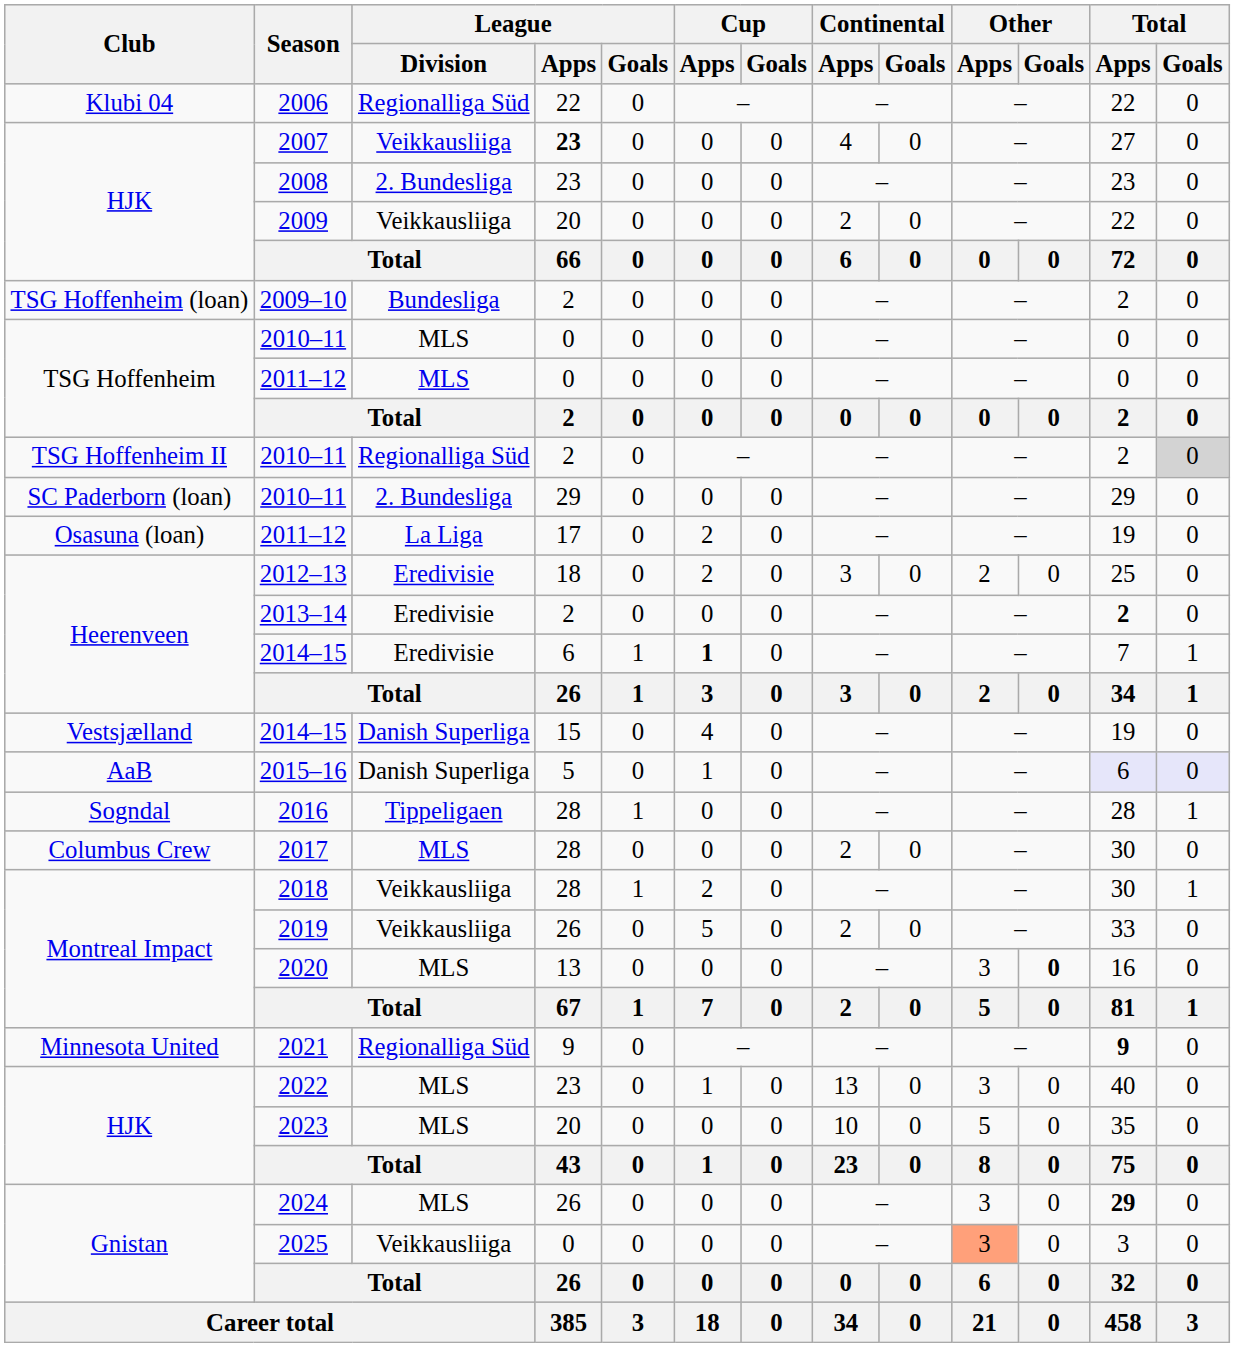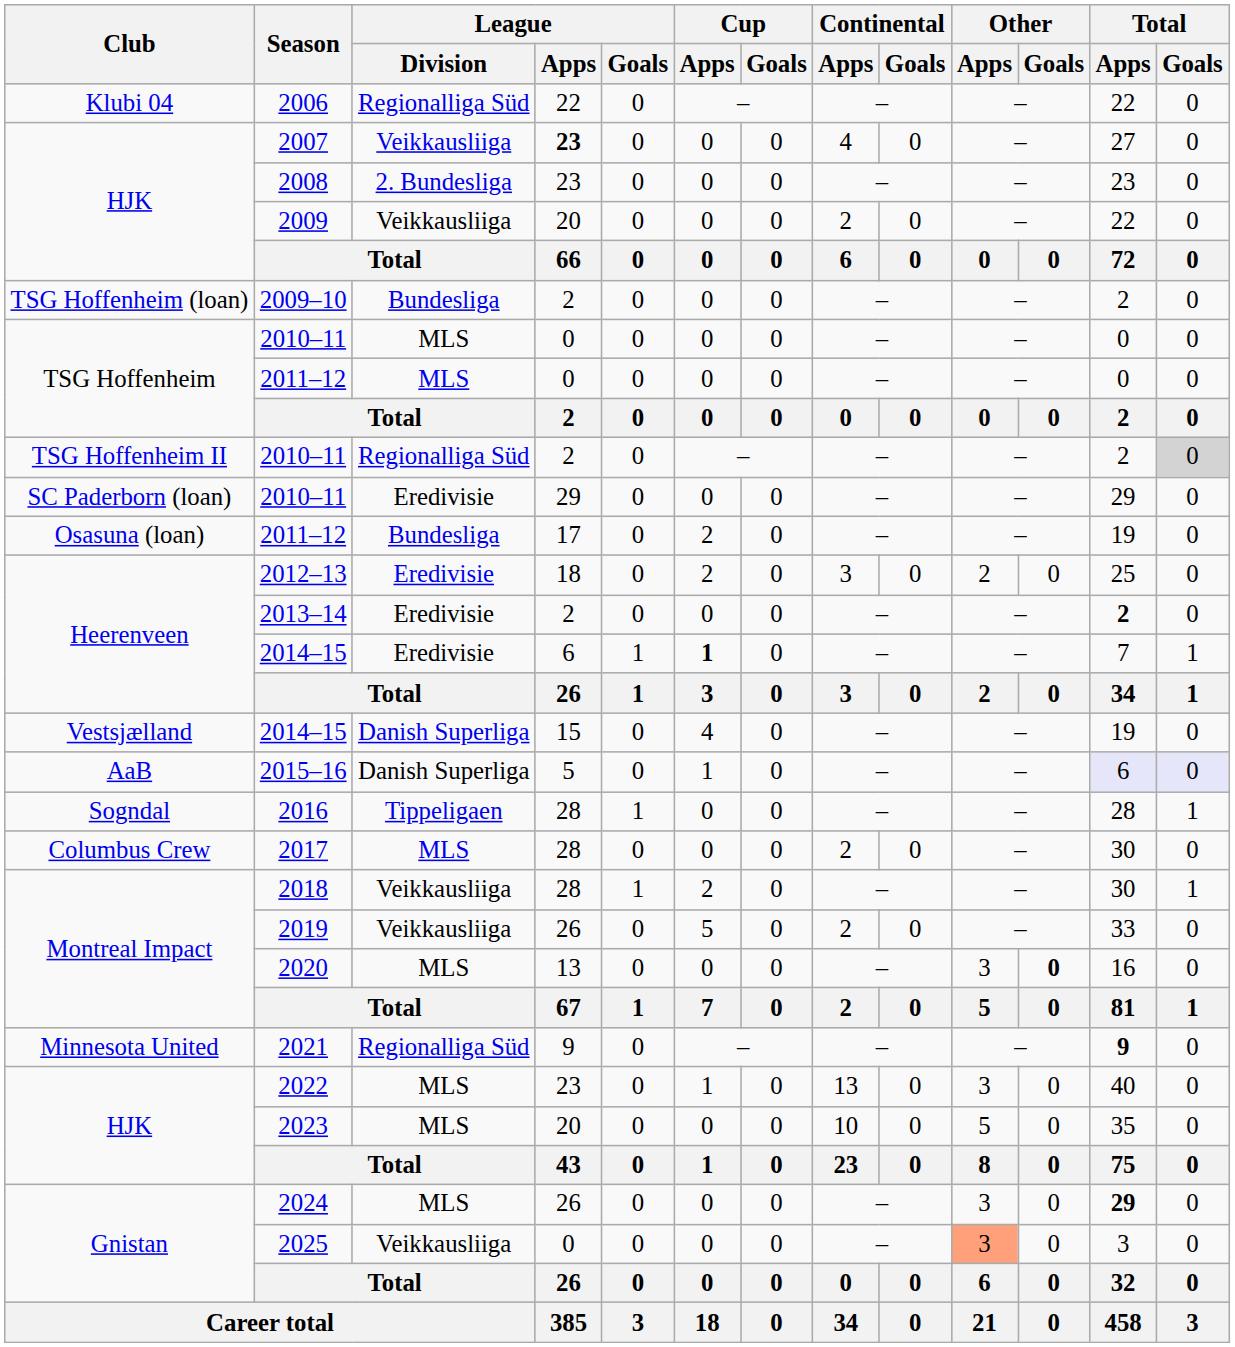 <table class="wikitable" style="text-align: center;">
 <tr>
 <th rowspan=2>Club</th>
 <th rowspan=2>Season</th>
 <th colspan=3>League</th>
 <th colspan=2>Cup</th>
 <th colspan=2>Continental</th>
 <th colspan=2>Other</th>
 <th colspan=2>Total</th>
 </tr>
 <tr>
 <th>Division</th>
 <th>Apps</th>
 <th>Goals</th>
 <th>Apps</th>
 <th>Goals</th>
 <th>Apps</th>
 <th>Goals</th>
 <th>Apps</th>
 <th>Goals</th>
 <th>Apps</th>
 <th>Goals</th>
 </tr>
 <tr>
 <td><a href='#'>Klubi 04</a></td>
 <td><a href='#'>2006</a></td>
 <td><a href='#'>Regionalliga Süd</a></td>
 <td>22</td>
 <td>0</td>
 <td colspan=2>–</td>
 <td colspan=2>–</td>
 <td colspan=2>–</td>
 <td>22</td>
 <td>0</td>
 </tr>
 <tr>
 <td rowspan=4><a href='#'>HJK</a></td>
 <td><a href='#'>2007</a></td>
 <td><a href='#'>Veikkausliiga</a></td>
 <td><strong>23</strong></td>
 <td>0</td>
 <td>0</td>
 <td>0</td>
 <td>4</td>
 <td>0</td>
 <td colspan=2>–</td>
 <td>27</td>
 <td>0</td>
 </tr>
 <tr>
 <td><a href='#'>2008</a></td>
 <td><a href='#'>2. Bundesliga</a></td>
 <td>23</td>
 <td>0</td>
 <td>0</td>
 <td>0</td>
 <td colspan=2>–</td>
 <td colspan=2>–</td>
 <td>23</td>
 <td>0</td>
 </tr>
 <tr>
 <td><a href='#'>2009</a></td>
 <td>Veikkausliiga</td>
 <td>20</td>
 <td>0</td>
 <td>0</td>
 <td>0</td>
 <td>2</td>
 <td>0</td>
 <td colspan=2>–</td>
 <td>22</td>
 <td>0</td>
 </tr>
 <tr>
 <th colspan=2>Total</th>
 <th>66</th>
 <th>0</th>
 <th>0</th>
 <th>0</th>
 <th>6</th>
 <th>0</th>
 <th>0</th>
 <th>0</th>
 <th>72</th>
 <th>0</th>
 </tr>
 <tr>
 <td><a href='#'>TSG Hoffenheim</a> (loan)</td>
 <td><a href='#'>2009–10</a></td>
 <td><a href='#'>Bundesliga</a></td>
 <td>2</td>
 <td>0</td>
 <td>0</td>
 <td>0</td>
 <td colspan=2>–</td>
 <td colspan=2>–</td>
 <td>2</td>
 <td>0</td>
 </tr>
 <tr>
 <td rowspan=3>TSG Hoffenheim</td>
 <td><a href='#'>2010–11</a></td>
 <td>MLS</td>
 <td>0</td>
 <td>0</td>
 <td>0</td>
 <td>0</td>
 <td colspan=2>–</td>
 <td colspan=2>–</td>
 <td>0</td>
 <td>0</td>
 </tr>
 <tr>
 <td><a href='#'>2011–12</a></td>
 <td><a href='#'>MLS</a></td>
 <td>0</td>
 <td>0</td>
 <td>0</td>
 <td>0</td>
 <td colspan=2>–</td>
 <td colspan=2>–</td>
 <td>0</td>
 <td>0</td>
 </tr>
 <tr>
 <th colspan=2>Total</th>
 <th>2</th>
 <th>0</th>
 <th>0</th>
 <th>0</th>
 <th>0</th>
 <th>0</th>
 <th>0</th>
 <th>0</th>
 <th>2</th>
 <th>0</th>
 </tr>
 <tr>
 <td><a href='#'>TSG Hoffenheim II</a></td>
 <td><a href='#'>2010–11</a></td>
 <td><a href='#'>Regionalliga Süd</a></td>
 <td>2</td>
 <td>0</td>
 <td colspan=2>–</td>
 <td colspan=2>–</td>
 <td colspan=2>–</td>
 <td>2</td>
 <td style="background: lightgrey;">0</td>
 </tr>
 <tr>
 <td><a href='#'>SC Paderborn</a> (loan)</td>
 <td><a href='#'>2010–11</a></td>
-<td><a href='#'>2. Bundesliga</a></td>
+<td>Eredivisie</td>
 <td>29</td>
 <td>0</td>
 <td>0</td>
 <td>0</td>
 <td colspan=2>–</td>
 <td colspan=2>–</td>
 <td>29</td>
 <td>0</td>
 </tr>
 <tr>
 <td><a href='#'>Osasuna</a> (loan)</td>
 <td><a href='#'>2011–12</a></td>
-<td><a href='#'>La Liga</a></td>
+<td><a href='#'>Bundesliga</a></td>
 <td>17</td>
 <td>0</td>
 <td>2</td>
 <td>0</td>
 <td colspan=2>–</td>
 <td colspan=2>–</td>
 <td>19</td>
 <td>0</td>
 </tr>
 <tr>
 <td rowspan=4><a href='#'>Heerenveen</a></td>
 <td><a href='#'>2012–13</a></td>
 <td><a href='#'>Eredivisie</a></td>
 <td>18</td>
 <td>0</td>
 <td>2</td>
 <td>0</td>
 <td>3</td>
 <td>0</td>
 <td>2</td>
 <td>0</td>
 <td>25</td>
 <td>0</td>
 </tr>
 <tr>
 <td><a href='#'>2013–14</a></td>
 <td>Eredivisie</td>
 <td>2</td>
 <td>0</td>
 <td>0</td>
 <td>0</td>
 <td colspan=2>–</td>
 <td colspan=2>–</td>
 <td><strong>2</strong></td>
 <td>0</td>
 </tr>
 <tr>
 <td><a href='#'>2014–15</a></td>
 <td>Eredivisie</td>
 <td>6</td>
 <td>1</td>
 <td><strong>1</strong></td>
 <td>0</td>
 <td colspan=2>–</td>
 <td colspan=2>–</td>
 <td>7</td>
 <td>1</td>
 </tr>
 <tr>
 <th colspan=2>Total</th>
 <th>26</th>
 <th>1</th>
 <th>3</th>
 <th>0</th>
 <th>3</th>
 <th>0</th>
 <th>2</th>
 <th>0</th>
 <th>34</th>
 <th>1</th>
 </tr>
 <tr>
 <td><a href='#'>Vestsjælland</a></td>
 <td><a href='#'>2014–15</a></td>
 <td><a href='#'>Danish Superliga</a></td>
 <td>15</td>
 <td>0</td>
 <td>4</td>
 <td>0</td>
 <td colspan=2>–</td>
 <td colspan=2>–</td>
 <td>19</td>
 <td>0</td>
 </tr>
 <tr>
 <td><a href='#'>AaB</a></td>
 <td><a href='#'>2015–16</a></td>
 <td>Danish Superliga</td>
 <td>5</td>
 <td>0</td>
 <td>1</td>
 <td>0</td>
 <td colspan=2>–</td>
 <td colspan=2>–</td>
 <td style="background: lavender;">6</td>
 <td style="background: lavender;">0</td>
 </tr>
 <tr>
 <td><a href='#'>Sogndal</a></td>
 <td><a href='#'>2016</a></td>
 <td><a href='#'>Tippeligaen</a></td>
 <td>28</td>
 <td>1</td>
 <td>0</td>
 <td>0</td>
 <td colspan=2>–</td>
 <td colspan=2>–</td>
 <td>28</td>
 <td>1</td>
 </tr>
 <tr>
 <td><a href='#'>Columbus Crew</a></td>
 <td><a href='#'>2017</a></td>
 <td><a href='#'>MLS</a></td>
 <td>28</td>
 <td>0</td>
 <td>0</td>
 <td>0</td>
 <td>2</td>
 <td>0</td>
 <td colspan=2>–</td>
 <td>30</td>
 <td>0</td>
 </tr>
 <tr>
 <td rowspan="4"><a href='#'>Montreal Impact</a></td>
 <td><a href='#'>2018</a></td>
 <td>Veikkausliiga</td>
 <td>28</td>
 <td>1</td>
 <td>2</td>
 <td>0</td>
 <td colspan=2>–</td>
 <td colspan=2>–</td>
 <td>30</td>
 <td>1</td>
 </tr>
 <tr>
 <td><a href='#'>2019</a></td>
 <td>Veikkausliiga</td>
 <td>26</td>
 <td>0</td>
 <td>5</td>
 <td>0</td>
 <td>2</td>
 <td>0</td>
 <td colspan=2>–</td>
 <td>33</td>
 <td>0</td>
 </tr>
 <tr>
 <td><a href='#'>2020</a></td>
 <td>MLS</td>
 <td>13</td>
 <td>0</td>
 <td>0</td>
 <td>0</td>
 <td colspan=2>–</td>
 <td>3</td>
 <td><strong>0</strong></td>
 <td>16</td>
 <td>0</td>
 </tr>
 <tr>
 <th colspan=2>Total</th>
 <th>67</th>
 <th>1</th>
 <th>7</th>
 <th>0</th>
 <th>2</th>
 <th>0</th>
 <th>5</th>
 <th>0</th>
 <th>81</th>
 <th>1</th>
 </tr>
 <tr>
 <td><a href='#'>Minnesota United</a></td>
 <td><a href='#'>2021</a></td>
 <td><a href='#'>Regionalliga Süd</a></td>
 <td>9</td>
 <td>0</td>
 <td colspan=2>–</td>
 <td colspan=2>–</td>
 <td colspan=2>–</td>
 <td><strong>9</strong></td>
 <td>0</td>
 </tr>
 <tr>
 <td rowspan="3"><a href='#'>HJK</a></td>
 <td><a href='#'>2022</a></td>
 <td>MLS</td>
 <td>23</td>
 <td>0</td>
 <td>1</td>
 <td>0</td>
 <td>13</td>
 <td>0</td>
 <td>3</td>
 <td>0</td>
 <td>40</td>
 <td>0</td>
 </tr>
 <tr>
 <td><a href='#'>2023</a></td>
 <td>MLS</td>
 <td>20</td>
 <td>0</td>
 <td>0</td>
 <td>0</td>
 <td>10</td>
 <td>0</td>
 <td>5</td>
 <td>0</td>
 <td>35</td>
 <td>0</td>
 </tr>
 <tr>
 <th colspan=2>Total</th>
 <th>43</th>
 <th>0</th>
 <th>1</th>
 <th>0</th>
 <th>23</th>
 <th>0</th>
 <th>8</th>
 <th>0</th>
 <th>75</th>
 <th>0</th>
 </tr>
 <tr>
 <td rowspan=3><a href='#'>Gnistan</a></td>
 <td><a href='#'>2024</a></td>
 <td>MLS</td>
 <td>26</td>
 <td>0</td>
 <td>0</td>
 <td>0</td>
 <td colspan="2">–</td>
 <td>3</td>
 <td>0</td>
 <td><strong>29</strong></td>
 <td>0</td>
 </tr>
 <tr>
 <td><a href='#'>2025</a></td>
 <td>Veikkausliiga</td>
 <td>0</td>
 <td>0</td>
 <td>0</td>
 <td>0</td>
 <td colspan=2>–</td>
 <td style="background: lightsalmon;">3</td>
 <td>0</td>
 <td>3</td>
 <td>0</td>
 </tr>
 <tr>
 <th colspan=2>Total</th>
 <th>26</th>
 <th>0</th>
 <th>0</th>
 <th>0</th>
 <th>0</th>
 <th>0</th>
 <th>6</th>
 <th>0</th>
 <th>32</th>
 <th>0</th>
 </tr>
 <tr>
 <th colspan=3>Career total</th>
 <th>385</th>
 <th>3</th>
 <th>18</th>
 <th>0</th>
 <th>34</th>
 <th>0</th>
 <th>21</th>
 <th>0</th>
 <th>458</th>
 <th>3</th>
 </tr>
 </table>
